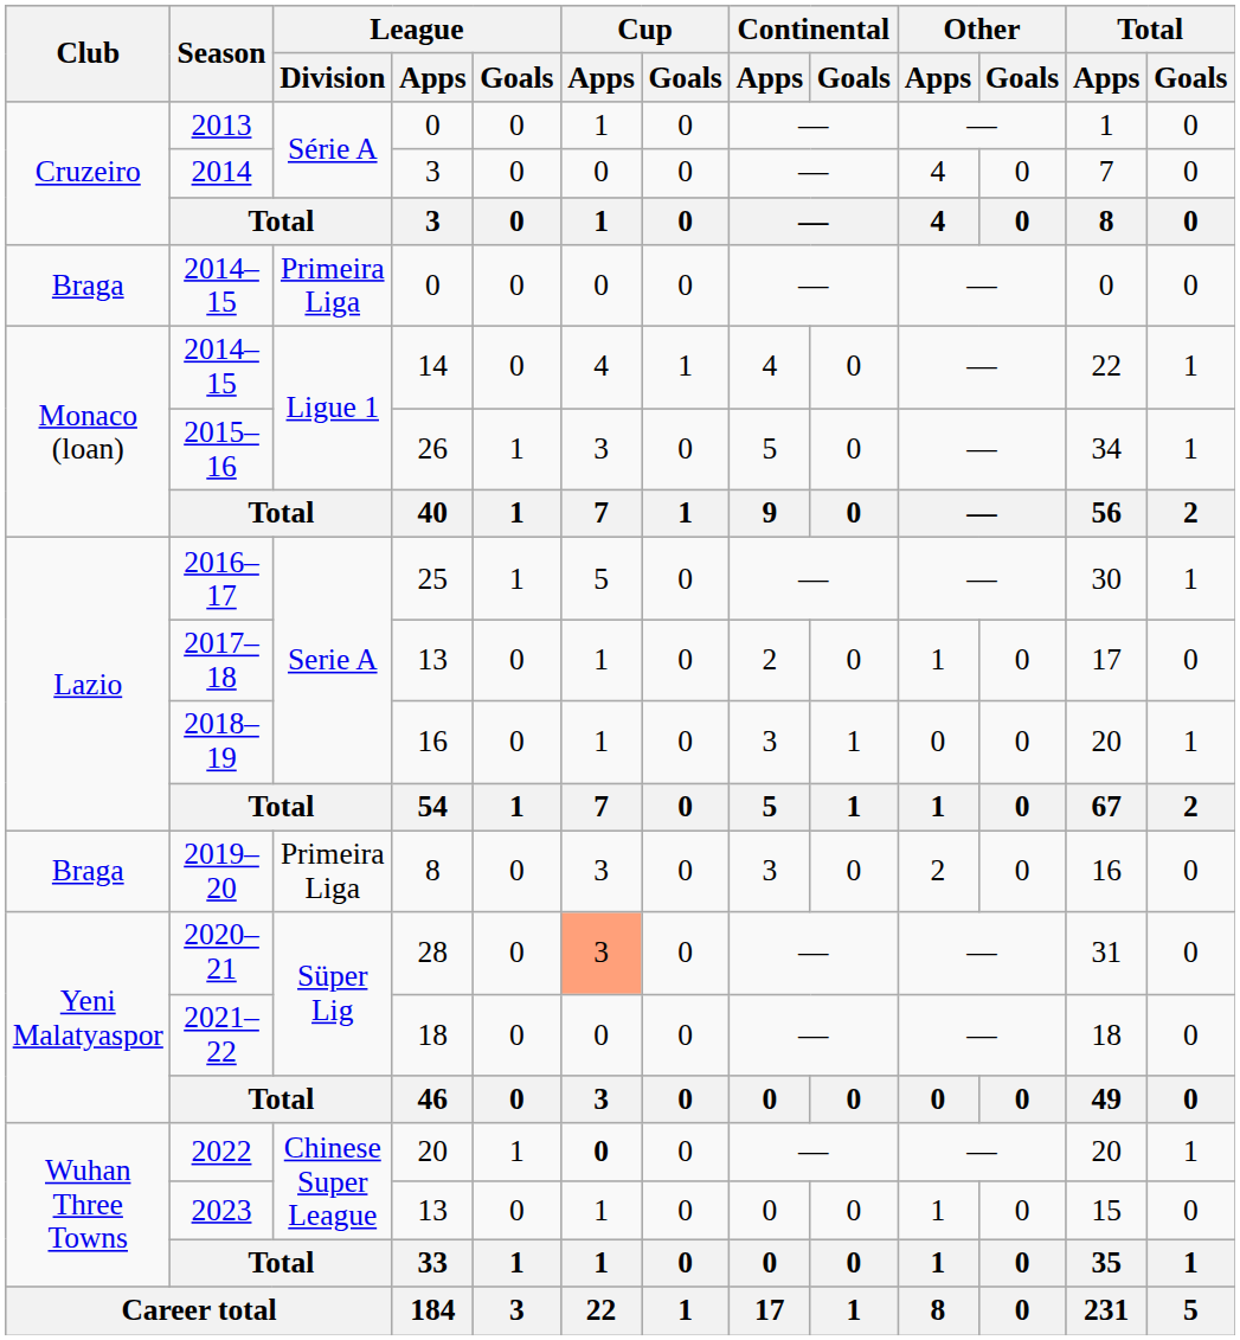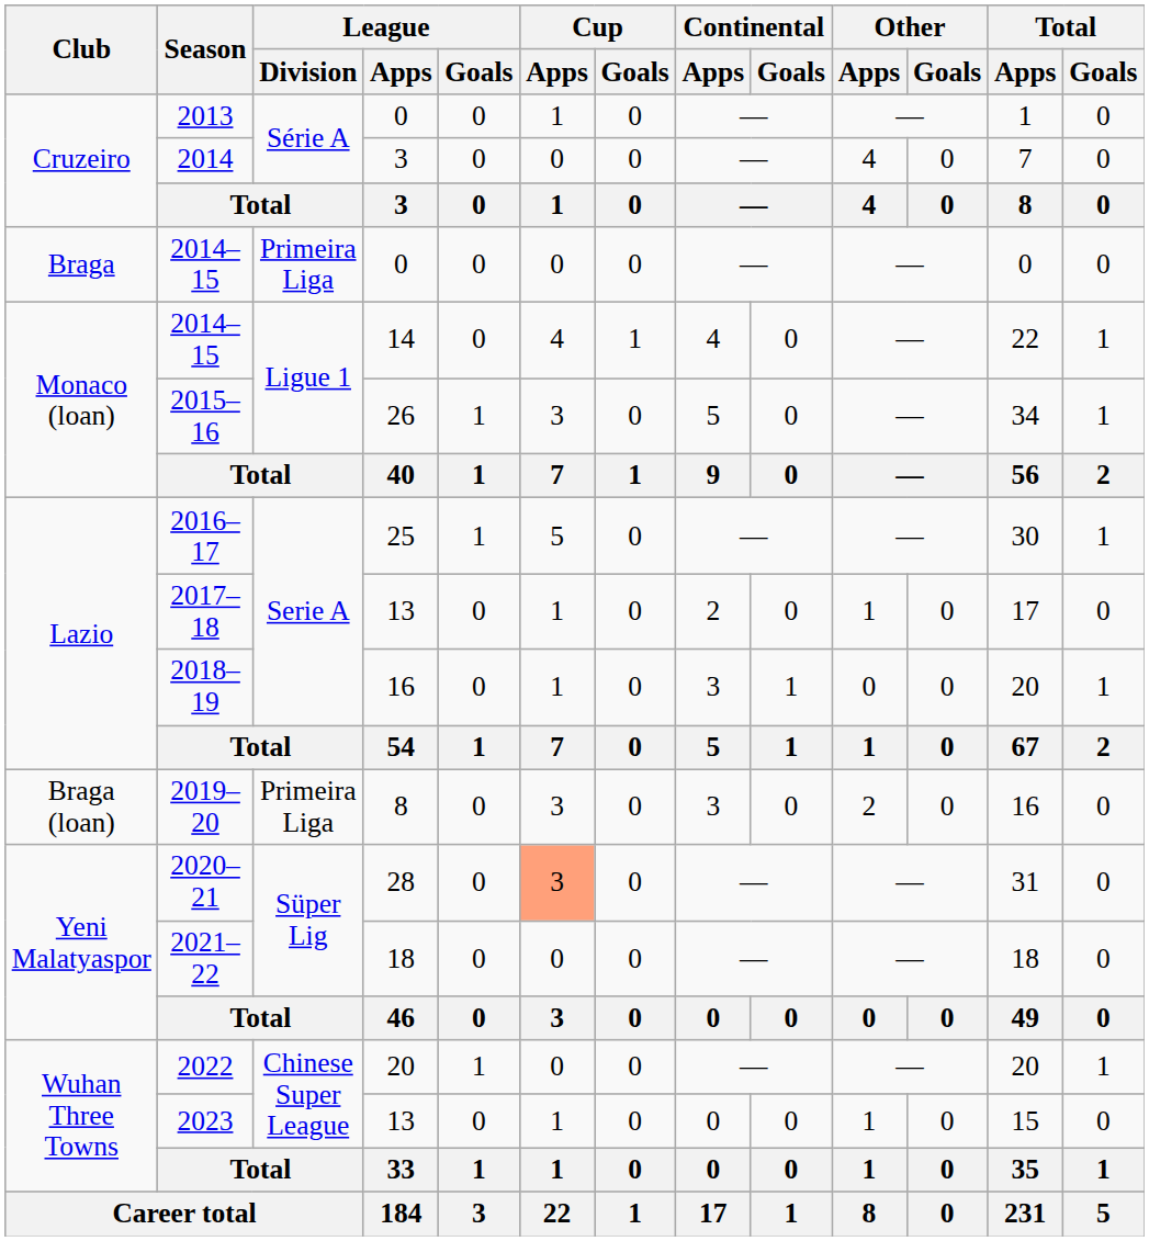 <table class="wikitable" style="text-align:center">
 <tr>
 <th rowspan="2">Club</th>
 <th rowspan="2">Season</th>
 <th colspan="3">League</th>
 <th colspan="2">Cup</th>
 <th colspan="2">Continental</th>
 <th colspan="2">Other</th>
 <th colspan="2">Total</th>
 </tr>
 <tr>
 <th>Division</th>
 <th>Apps</th>
 <th>Goals</th>
 <th>Apps</th>
 <th>Goals</th>
 <th>Apps</th>
 <th>Goals</th>
 <th>Apps</th>
 <th>Goals</th>
 <th>Apps</th>
 <th>Goals</th>
 </tr>
 <tr>
 <td rowspan="3"><a href='#'>Cruzeiro</a></td>
 <td><a href='#'>2013</a></td>
 <td rowspan="2"><a href='#'>Série A</a></td>
 <td>0</td>
 <td>0</td>
 <td>1</td>
 <td>0</td>
 <td colspan="2">—</td>
 <td colspan="2">—</td>
 <td>1</td>
 <td>0</td>
 </tr>
 <tr>
 <td><a href='#'>2014</a></td>
 <td>3</td>
 <td>0</td>
 <td>0</td>
 <td>0</td>
 <td colspan="2">—</td>
 <td>4</td>
 <td>0</td>
 <td>7</td>
 <td>0</td>
 </tr>
 <tr>
 <th colspan="2">Total</th>
 <th>3</th>
 <th>0</th>
 <th>1</th>
 <th>0</th>
 <th colspan="2">—</th>
 <th>4</th>
 <th>0</th>
 <th>8</th>
 <th>0</th>
 </tr>
 <tr>
 <td><a href='#'>Braga</a></td>
 <td><a href='#'>2014–15</a></td>
 <td><a href='#'>Primeira Liga</a></td>
 <td>0</td>
 <td>0</td>
 <td>0</td>
 <td>0</td>
 <td colspan="2">—</td>
 <td colspan="2">—</td>
 <td>0</td>
 <td>0</td>
 </tr>
 <tr>
 <td rowspan="3"><a href='#'>Monaco</a> (loan)</td>
 <td><a href='#'>2014–15</a></td>
 <td rowspan="2"><a href='#'>Ligue 1</a></td>
 <td>14</td>
 <td>0</td>
 <td>4</td>
 <td>1</td>
 <td>4</td>
 <td>0</td>
 <td colspan="2">—</td>
 <td>22</td>
 <td>1</td>
 </tr>
 <tr>
 <td><a href='#'>2015–16</a></td>
 <td>26</td>
 <td>1</td>
 <td>3</td>
 <td>0</td>
 <td>5</td>
 <td>0</td>
 <td colspan="2">—</td>
 <td>34</td>
 <td>1</td>
 </tr>
 <tr>
 <th colspan="2">Total</th>
 <th>40</th>
 <th>1</th>
 <th>7</th>
 <th>1</th>
 <th>9</th>
 <th>0</th>
 <th colspan="2">—</th>
 <th>56</th>
 <th>2</th>
 </tr>
 <tr>
 <td rowspan="4"><a href='#'>Lazio</a></td>
 <td><a href='#'>2016–17</a></td>
 <td rowspan="3"><a href='#'>Serie A</a></td>
 <td>25</td>
 <td>1</td>
 <td>5</td>
 <td>0</td>
 <td colspan="2">—</td>
 <td colspan="2">—</td>
 <td>30</td>
 <td>1</td>
 </tr>
 <tr>
 <td><a href='#'>2017–18</a></td>
 <td>13</td>
 <td>0</td>
 <td>1</td>
 <td>0</td>
 <td>2</td>
 <td>0</td>
 <td>1</td>
 <td>0</td>
 <td>17</td>
 <td>0</td>
 </tr>
 <tr>
 <td><a href='#'>2018–19</a></td>
 <td>16</td>
 <td>0</td>
 <td>1</td>
 <td>0</td>
 <td>3</td>
 <td>1</td>
 <td>0</td>
 <td>0</td>
 <td>20</td>
 <td>1</td>
 </tr>
 <tr>
 <th colspan="2">Total</th>
 <th>54</th>
 <th>1</th>
 <th>7</th>
 <th>0</th>
 <th>5</th>
 <th>1</th>
 <th>1</th>
 <th>0</th>
 <th>67</th>
 <th>2</th>
 </tr>
 <tr>
-<td><a href='#'>Braga</a></td>
+<td>Braga (loan)</td>
 <td><a href='#'>2019–20</a></td>
 <td>Primeira Liga</td>
 <td>8</td>
 <td>0</td>
 <td>3</td>
 <td>0</td>
 <td>3</td>
 <td>0</td>
 <td>2</td>
 <td>0</td>
 <td>16</td>
 <td>0</td>
 </tr>
 <tr>
 <td rowspan="3"><a href='#'>Yeni Malatyaspor</a></td>
 <td><a href='#'>2020–21</a></td>
 <td rowspan="2"><a href='#'>Süper Lig</a></td>
 <td>28</td>
 <td>0</td>
 <td style="background: lightsalmon;">3</td>
 <td>0</td>
 <td colspan="2">—</td>
 <td colspan="2">—</td>
 <td>31</td>
 <td>0</td>
 </tr>
 <tr>
 <td><a href='#'>2021–22</a></td>
 <td>18</td>
 <td>0</td>
 <td>0</td>
 <td>0</td>
 <td colspan="2">—</td>
 <td colspan="2">—</td>
 <td>18</td>
 <td>0</td>
 </tr>
 <tr>
 <th colspan="2">Total</th>
 <th>46</th>
 <th>0</th>
 <th>3</th>
 <th>0</th>
 <th>0</th>
 <th>0</th>
 <th>0</th>
 <th>0</th>
 <th>49</th>
 <th>0</th>
 </tr>
 <tr>
 <td rowspan="3"><a href='#'>Wuhan Three Towns</a></td>
 <td><a href='#'>2022</a></td>
 <td rowspan="2"><a href='#'>Chinese Super League</a></td>
 <td>20</td>
 <td>1</td>
-<td><strong>0</strong></td>
+<td>0</td>
 <td>0</td>
 <td colspan="2">—</td>
 <td colspan="2">—</td>
 <td>20</td>
 <td>1</td>
 </tr>
 <tr>
 <td><a href='#'>2023</a></td>
 <td>13</td>
 <td>0</td>
 <td>1</td>
 <td>0</td>
 <td>0</td>
 <td>0</td>
 <td>1</td>
 <td>0</td>
 <td>15</td>
 <td>0</td>
 </tr>
 <tr>
 <th colspan="2">Total</th>
 <th>33</th>
 <th>1</th>
 <th>1</th>
 <th>0</th>
 <th>0</th>
 <th>0</th>
 <th>1</th>
 <th>0</th>
 <th>35</th>
 <th>1</th>
 </tr>
 <tr>
 <th colspan="3">Career total</th>
 <th>184</th>
 <th>3</th>
 <th>22</th>
 <th>1</th>
 <th>17</th>
 <th>1</th>
 <th>8</th>
 <th>0</th>
 <th>231</th>
 <th>5</th>
 </tr>
 </table>
